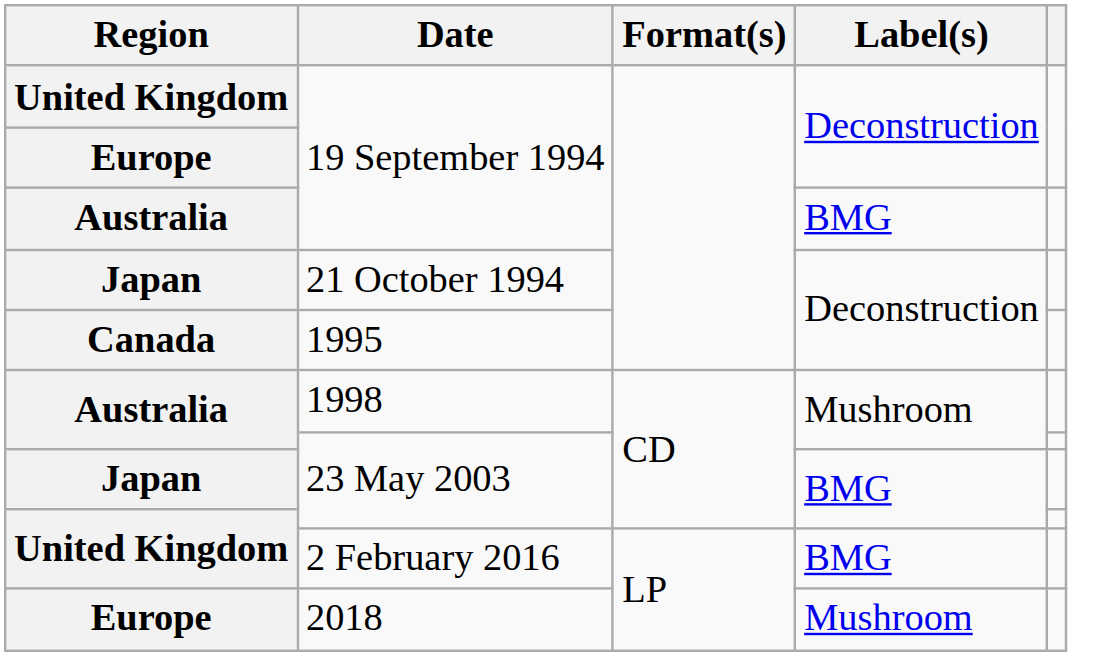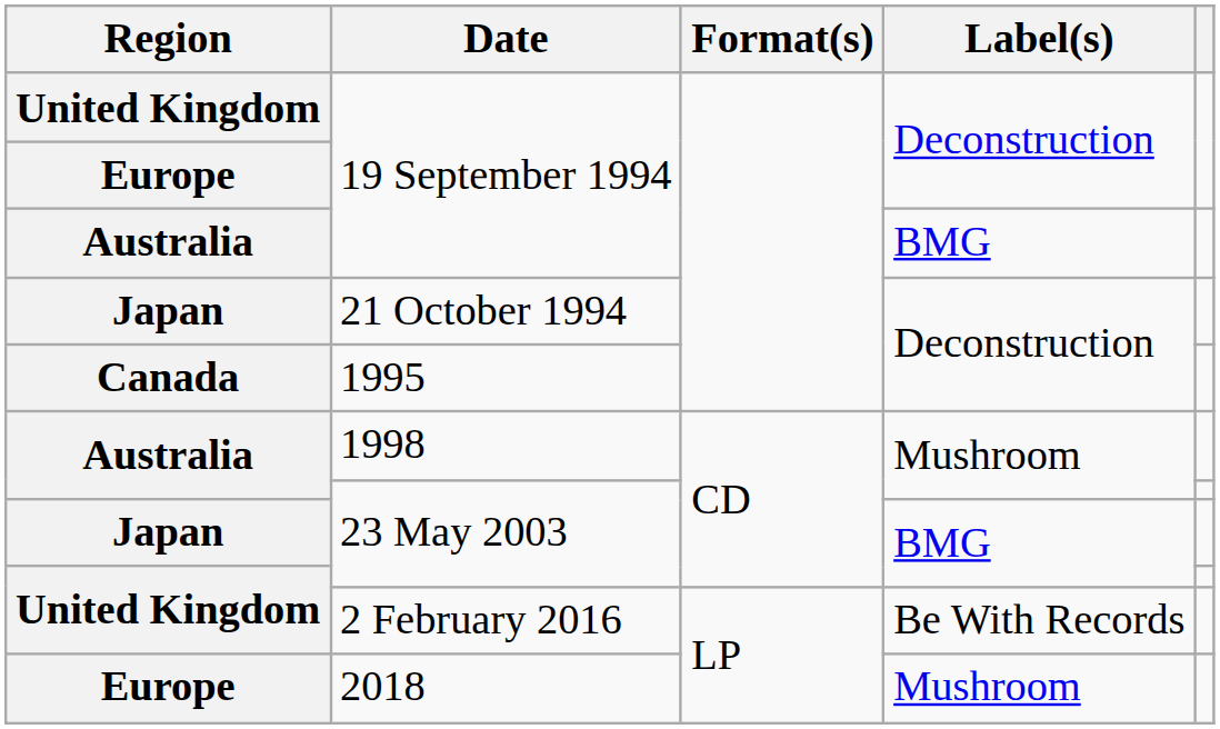 <table class="wikitable plainrowheaders">
 <tr>
 <th scope="col">Region</th>
 <th scope="col">Date</th>
 <th scope="col">Format(s)</th>
 <th scope="col">Label(s)</th>
 <th scope="col"></th>
 </tr>
 <tr>
 <th scope="row">United Kingdom</th>
 <td rowspan="3">19 September 1994</td>
 <td rowspan="5"></td>
 <td rowspan="2"><a href='#'>Deconstruction</a></td>
 <td rowspan="2" style="text-align:center;"></td>
 </tr>
 <tr>
 <th scope="row">Europe</th>
 </tr>
 <tr>
 <th scope="row">Australia</th>
 <td><a href='#'>BMG</a></td>
 <td style="text-align:center;"></td>
 </tr>
 <tr>
 <th scope="row">Japan</th>
 <td>21 October 1994</td>
 <td rowspan="2">Deconstruction</td>
 <td style="text-align:center;"></td>
 </tr>
 <tr>
 <th scope="row">Canada</th>
 <td>1995</td>
 <td style="text-align:center;"></td>
 </tr>
 <tr>
 <th scope="row" rowspan="2">Australia</th>
 <td>1998</td>
 <td rowspan="4">CD</td>
 <td rowspan="2">Mushroom</td>
 <td style="text-align:center;"></td>
 </tr>
 <tr>
 <td rowspan="3">23 May 2003</td>
 <td style="text-align:center;"></td>
 </tr>
 <tr>
 <th scope="row">Japan</th>
 <td rowspan="2"><a href='#'>BMG</a></td>
 <td style="text-align:center;"></td>
 </tr>
 <tr>
 <th scope="row" rowspan="2">United Kingdom</th>
 <td style="text-align:center;"></td>
 </tr>
 <tr>
 <td>2 February 2016</td>
 <td rowspan="2">LP</td>
-<td><a href='#'>BMG</a></td>
+<td>Be With Records</td>
 <td style="text-align:center;"></td>
 </tr>
 <tr>
 <th scope="row">Europe</th>
 <td>2018</td>
 <td><a href='#'>Mushroom</a></td>
 <td style="text-align:center;"></td>
 </tr>
 </table>
